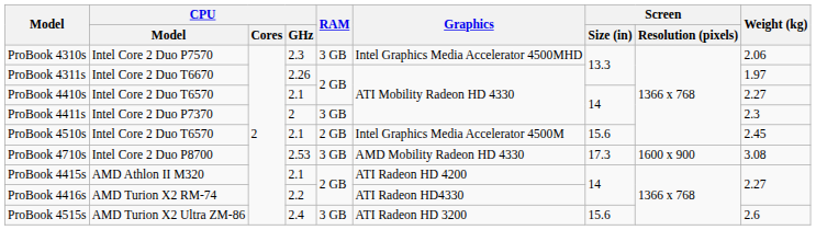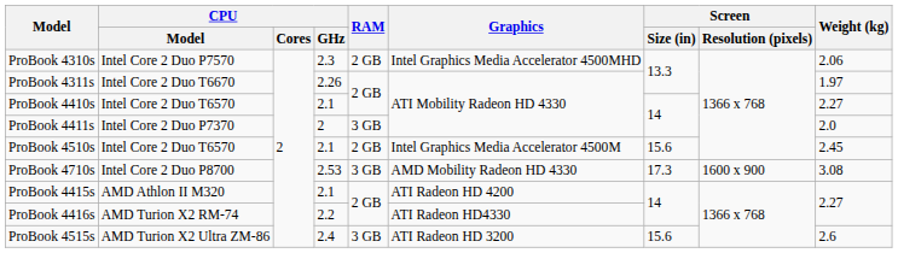 <table class="wikitable">
 <tr>
 <th rowspan="3">Model</th>
 <th colspan="3" rowspan="2"><a href='#'>CPU</a></th>
 <th rowspan="3"><a href='#'>RAM</a></th>
 <th rowspan="3"><a href='#'>Graphics</a></th>
 <th colspan="2">Screen</th>
 <th rowspan="3">Weight (kg)</th>
 </tr>
 <tr>
 <th rowspan="2">Size (in)</th>
 <th rowspan="2">Resolution (pixels)</th>
 </tr>
 <tr>
 <th>Model</th>
 <th>Cores</th>
 <th>GHz</th>
 </tr>
 <tr>
 <td>ProBook 4310s</td>
 <td>Intel Core 2 Duo P7570</td>
 <td rowspan="9">2</td>
 <td>2.3</td>
-<td>3 GB</td>
+<td>2 GB</td>
 <td>Intel Graphics Media Accelerator 4500MHD</td>
 <td rowspan="2">13.3</td>
 <td rowspan="5">1366 x 768</td>
 <td>2.06</td>
 </tr>
 <tr>
 <td>ProBook 4311s</td>
 <td>Intel Core 2 Duo T6670</td>
 <td>2.26</td>
 <td rowspan="2">2 GB</td>
 <td rowspan="3">ATI Mobility Radeon HD 4330</td>
 <td>1.97</td>
 </tr>
 <tr>
 <td>ProBook 4410s</td>
 <td>Intel Core 2 Duo T6570</td>
 <td>2.1</td>
 <td rowspan="2">14</td>
 <td>2.27</td>
 </tr>
 <tr>
 <td>ProBook 4411s</td>
 <td>Intel Core 2 Duo P7370</td>
 <td>2</td>
 <td>3 GB</td>
-<td>2.3</td>
+<td>2.0</td>
 </tr>
 <tr>
 <td>ProBook 4510s</td>
 <td>Intel Core 2 Duo T6570</td>
 <td>2.1</td>
 <td>2 GB</td>
 <td>Intel Graphics Media Accelerator 4500M</td>
 <td>15.6</td>
 <td>2.45</td>
 </tr>
 <tr>
 <td>ProBook 4710s</td>
 <td>Intel Core 2 Duo P8700</td>
 <td>2.53</td>
 <td>3 GB</td>
 <td>AMD Mobility Radeon HD 4330</td>
 <td>17.3</td>
 <td>1600 x 900</td>
 <td>3.08</td>
 </tr>
 <tr>
 <td>ProBook 4415s</td>
 <td>AMD Athlon II M320</td>
 <td>2.1</td>
 <td rowspan="2">2 GB</td>
 <td>ATI Radeon HD 4200</td>
 <td rowspan="2">14</td>
 <td rowspan="3">1366 x 768</td>
 <td rowspan="2">2.27</td>
 </tr>
 <tr>
 <td>ProBook 4416s</td>
 <td>AMD Turion X2 RM-74</td>
 <td>2.2</td>
 <td>ATI Radeon HD4330</td>
 </tr>
 <tr>
 <td>ProBook 4515s</td>
 <td>AMD Turion X2 Ultra ZM-86</td>
 <td>2.4</td>
 <td>3 GB</td>
 <td>ATI Radeon HD 3200</td>
 <td>15.6</td>
 <td>2.6</td>
 </tr>
 </table>
